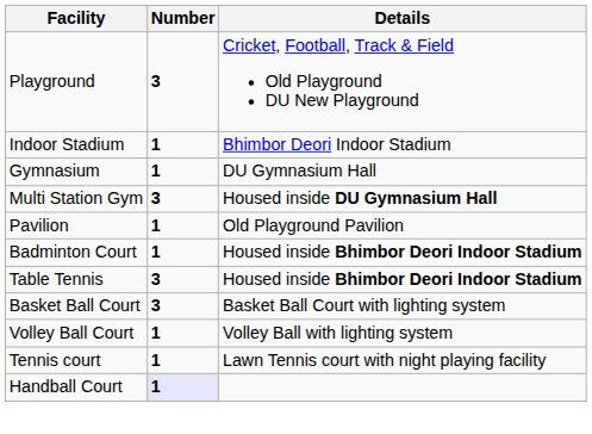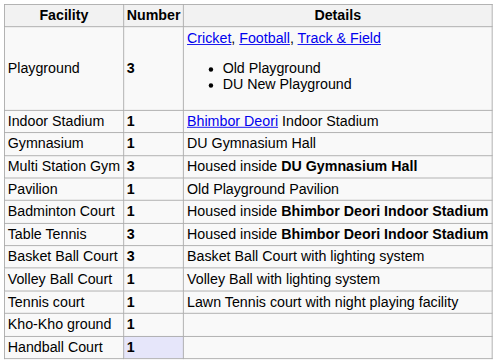 <table class="wikitable">
 <tr>
 <th>Facility</th>
 <th>Number</th>
 <th>Details</th>
 </tr>
 <tr>
 <td>Playground</td>
 <td><strong>3</strong></td>
 <td><a href='#'>Cricket</a>, <a href='#'>Football</a>, <a href='#'>Track & Field</a><br><ul><li>Old Playground</li><li>DU New Playground</li></ul></td>
 </tr>
 <tr>
 <td>Indoor Stadium</td>
 <td><strong>1</strong></td>
 <td><a href='#'>Bhimbor Deori</a> Indoor Stadium</td>
 </tr>
 <tr>
 <td>Gymnasium</td>
 <td><strong>1</strong></td>
 <td>DU Gymnasium Hall</td>
 </tr>
 <tr>
 <td>Multi Station Gym</td>
 <td><strong>3</strong></td>
 <td>Housed inside <strong>DU Gymnasium Hall</strong></td>
 </tr>
 <tr>
 <td>Pavilion</td>
 <td><strong> 1 </strong></td>
 <td>Old Playground Pavilion</td>
 </tr>
 <tr>
 <td>Badminton Court</td>
 <td><strong>1</strong></td>
 <td>Housed inside <strong>Bhimbor Deori Indoor Stadium</strong></td>
 </tr>
 <tr>
 <td>Table Tennis</td>
 <td><strong>3</strong></td>
 <td>Housed inside <strong>Bhimbor Deori Indoor Stadium</strong></td>
 </tr>
 <tr>
 <td>Basket Ball Court</td>
 <td><strong>3</strong></td>
 <td>Basket Ball Court with lighting system</td>
 </tr>
 <tr>
 <td>Volley Ball Court</td>
 <td><strong>1</strong></td>
 <td>Volley Ball with lighting system</td>
 </tr>
 <tr>
 <td>Tennis court</td>
 <td><strong>1</strong></td>
 <td>Lawn Tennis court with night playing facility</td>
 </tr>
 <tr>
+<td>Kho-Kho ground</td>
+<td><strong>1</strong></td>
+<td></td>
+</tr>
+<tr>
 <td>Handball Court</td>
 <td style="background: lavender;"><strong>1</strong></td>
 <td></td>
 </tr>
 </table>
